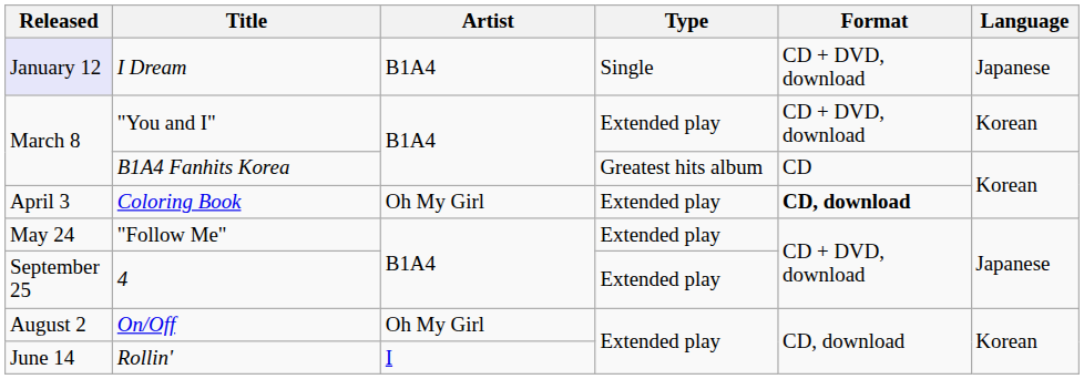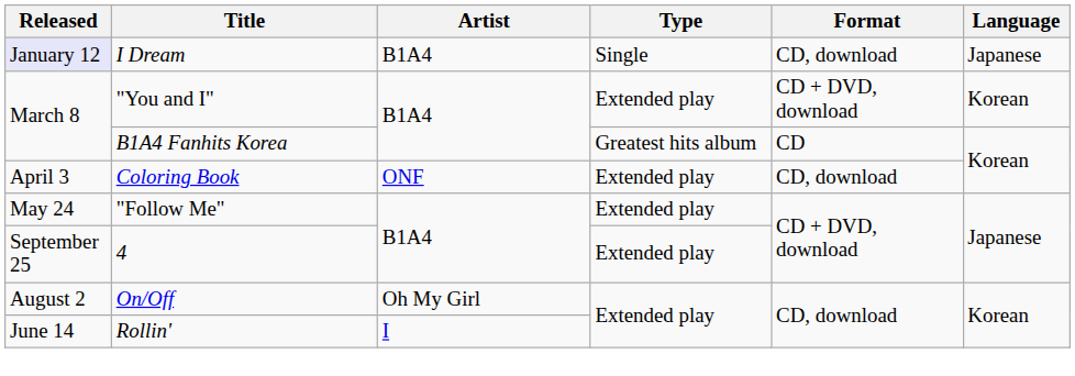 <table class="wikitable sortable" align="left center" style="width:65%;">
 <tr>
 <th style="width:10%;">Released</th>
 <th style="width:25%;">Title</th>
 <th style="width:20%;">Artist</th>
 <th style="width:17%;">Type</th>
 <th style="width:18%;">Format</th>
 <th style="width:15%;">Language</th>
 </tr>
 <tr>
 <td style="background: lavender;">January 12</td>
 <td><em>I Dream</em></td>
 <td>B1A4</td>
 <td>Single</td>
-<td>CD + DVD, download</td>
+<td>CD, download</td>
 <td>Japanese</td>
 </tr>
 <tr>
 <td rowspan="2">March 8</td>
 <td>"You and I"</td>
 <td rowspan="2">B1A4</td>
 <td>Extended play</td>
 <td>CD + DVD, download</td>
 <td>Korean</td>
 </tr>
 <tr>
 <td><em>B1A4 Fanhits Korea</em></td>
 <td>Greatest hits album</td>
 <td>CD</td>
 <td rowspan="2">Korean</td>
 </tr>
 <tr>
 <td>April 3</td>
 <td><em><a href='#'>Coloring Book</a></em></td>
-<td>Oh My Girl</td>
+<td><a href='#'>ONF</a></td>
 <td>Extended play</td>
-<td><strong>CD, download</strong></td>
+<td>CD, download</td>
 </tr>
 <tr>
 <td>May 24</td>
 <td>"Follow Me"</td>
 <td rowspan="2">B1A4</td>
 <td>Extended play</td>
 <td rowspan="2">CD + DVD, download</td>
 <td rowspan="2">Japanese</td>
 </tr>
 <tr>
 <td>September 25</td>
 <td><em>4</em></td>
 <td>Extended play</td>
 </tr>
 <tr>
 <td>August 2</td>
 <td><em><a href='#'>On/Off</a></em></td>
 <td>Oh My Girl</td>
 <td rowspan="2">Extended play</td>
 <td rowspan="2">CD, download</td>
 <td rowspan="2">Korean</td>
 </tr>
 <tr>
 <td>June 14</td>
 <td><em>Rollin' </em></td>
 <td><a href='#'>I</a></td>
 </tr>
 </table>
